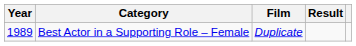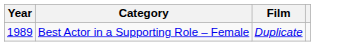 <table class="wikitable plainrowheaders">
 <tr>
 <th>Year</th>
 <th>Category</th>
 <th>Film</th>
-<th>Result</th>
 <th></th>
 </tr>
 <tr>
 <td><a href='#'>1989</a></td>
 <td><a href='#'>Best Actor in a Supporting Role – Female</a></td>
 <td><em><a href='#'>Duplicate</a></em></td>
 <td></td>
-<td></td>
 </tr>
 </table>
